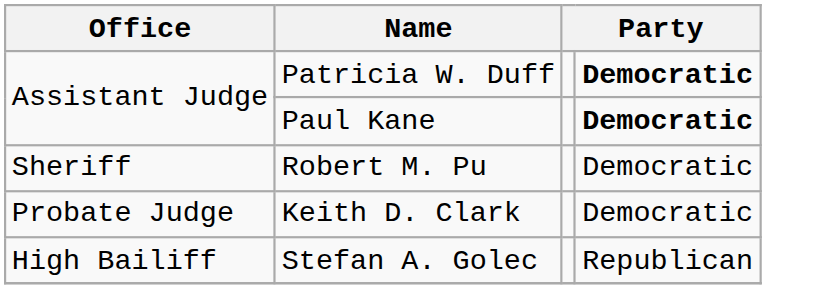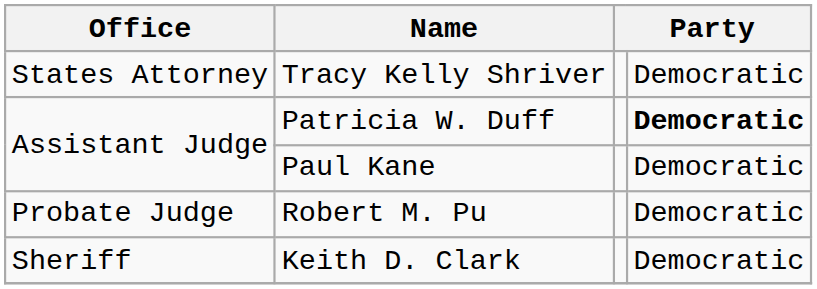 <table class="wikitable sortable">
 <tr>
 <th>Office</th>
 <th>Name</th>
 <th colspan="2">Party</th>
+</tr>
+<tr>
+<td>States Attorney</td>
+<td>Tracy Kelly Shriver</td>
+<td></td>
+<td>Democratic</td>
 </tr>
 <tr>
 <td rowspan=2>Assistant Judge</td>
 <td>Patricia W. Duff</td>
 <td></td>
 <td><strong>Democratic</strong></td>
 </tr>
 <tr>
 <td>Paul Kane</td>
 <td></td>
-<td><strong>Democratic</strong></td>
+<td>Democratic</td>
 </tr>
 <tr>
-<td>Sheriff</td>
+<td>Probate Judge</td>
 <td>Robert M. Pu</td>
 <td></td>
 <td>Democratic</td>
 </tr>
 <tr>
-<td>Probate Judge</td>
+<td>Sheriff</td>
 <td>Keith D. Clark</td>
 <td></td>
 <td>Democratic</td>
 </tr>
 <tr>
-<td>High Bailiff</td>
-<td>Stefan A. Golec</td>
-<td></td>
-<td>Republican</td>
-</tr>
-<tr>
 </tr>
 </table>
